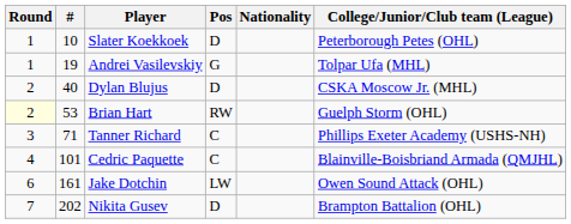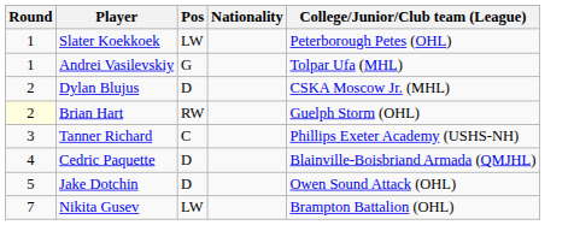 <table class="wikitable">
 <tr>
 <th>Round</th>
-<th>#</th>
 <th>Player</th>
 <th>Pos</th>
 <th>Nationality</th>
 <th>College/Junior/Club team (League)</th>
 </tr>
 <tr>
 <td align=center>1</td>
-<td align=center>10</td>
 <td><a href='#'>Slater Koekkoek</a></td>
-<td>D</td>
+<td>LW</td>
 <td></td>
 <td><a href='#'>Peterborough Petes</a> (<a href='#'>OHL</a>)</td>
 </tr>
 <tr>
 <td align=center>1</td>
-<td align=center>19</td>
 <td><a href='#'>Andrei Vasilevskiy</a></td>
 <td>G</td>
 <td></td>
 <td><a href='#'>Tolpar Ufa</a> (<a href='#'>MHL</a>)</td>
 </tr>
 <tr>
 <td align=center>2</td>
-<td align=center>40</td>
 <td><a href='#'>Dylan Blujus</a></td>
 <td>D</td>
 <td></td>
 <td><a href='#'>CSKA Moscow Jr.</a> (MHL)</td>
 </tr>
 <tr>
 <td align=center style="background: lightyellow;">2</td>
-<td align=center>53</td>
 <td><a href='#'>Brian Hart</a></td>
 <td>RW</td>
 <td></td>
 <td><a href='#'>Guelph Storm</a> (OHL)</td>
 </tr>
 <tr>
 <td align=center>3</td>
-<td align=center>71</td>
 <td><a href='#'>Tanner Richard</a></td>
 <td>C</td>
 <td></td>
 <td><a href='#'>Phillips Exeter Academy</a> (USHS-NH)</td>
 </tr>
 <tr>
 <td align=center>4</td>
-<td align=center>101</td>
 <td><a href='#'>Cedric Paquette</a></td>
-<td>C</td>
+<td>D</td>
 <td></td>
 <td><a href='#'>Blainville-Boisbriand Armada</a> (<a href='#'>QMJHL</a>)</td>
 </tr>
 <tr>
-<td align=center>6</td>
-<td align=center>161</td>
+<td align=center>5</td>
 <td><a href='#'>Jake Dotchin</a></td>
-<td>LW</td>
+<td>D</td>
 <td></td>
 <td><a href='#'>Owen Sound Attack</a> (OHL)</td>
 </tr>
 <tr>
 <td align=center>7</td>
-<td align=center>202</td>
 <td><a href='#'>Nikita Gusev</a></td>
-<td>D</td>
+<td>LW</td>
 <td></td>
 <td><a href='#'>Brampton Battalion</a> (OHL)</td>
 </tr>
 </table>
